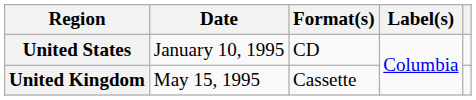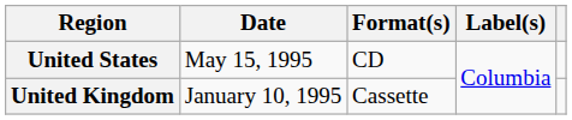 <table class="wikitable plainrowheaders">
 <tr>
 <th scope="col">Region</th>
 <th scope="col">Date</th>
 <th scope="col">Format(s)</th>
 <th scope="col">Label(s)</th>
 <th scope="col"></th>
 </tr>
 <tr>
 <th scope="row">United States</th>
-<td>January 10, 1995</td>
+<td>May 15, 1995</td>
 <td>CD</td>
 <td rowspan="2"><a href='#'>Columbia</a></td>
 <td></td>
 </tr>
 <tr>
 <th scope="row">United Kingdom</th>
-<td>May 15, 1995</td>
+<td>January 10, 1995</td>
 <td>Cassette</td>
 <td></td>
 </tr>
 </table>
